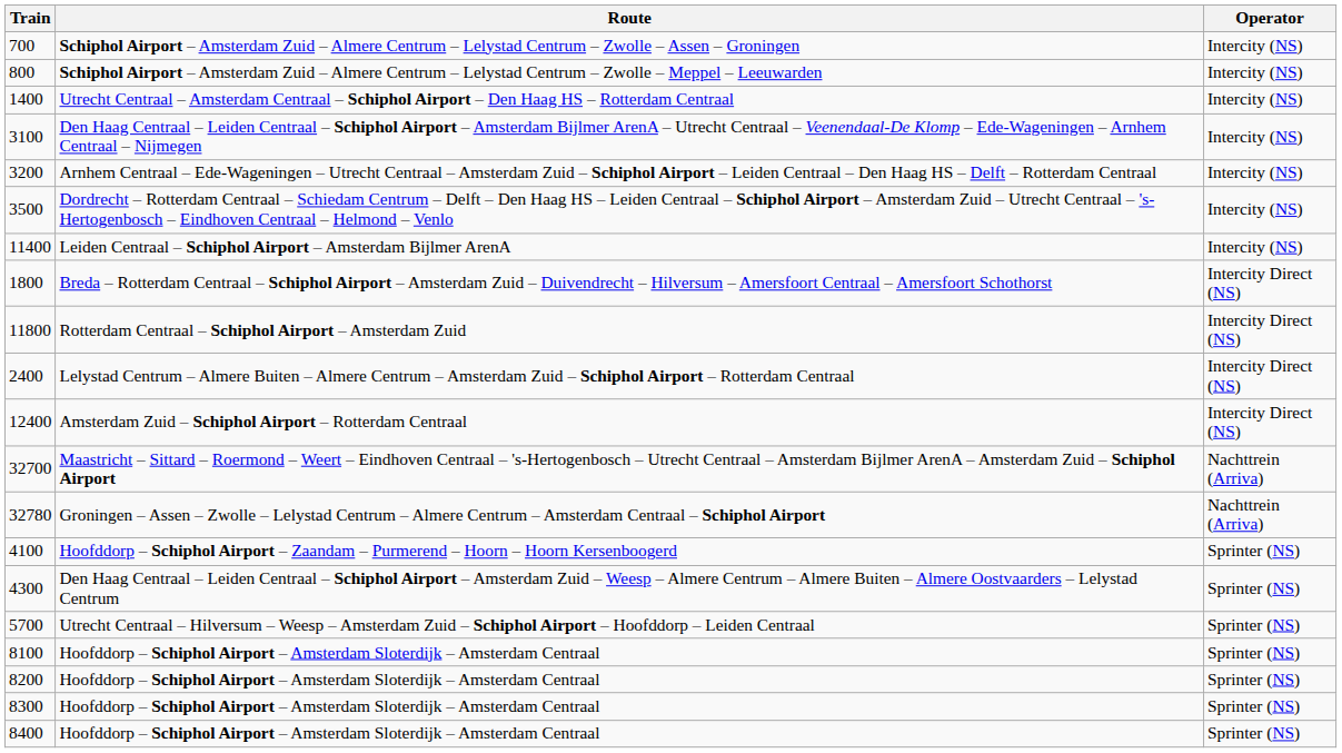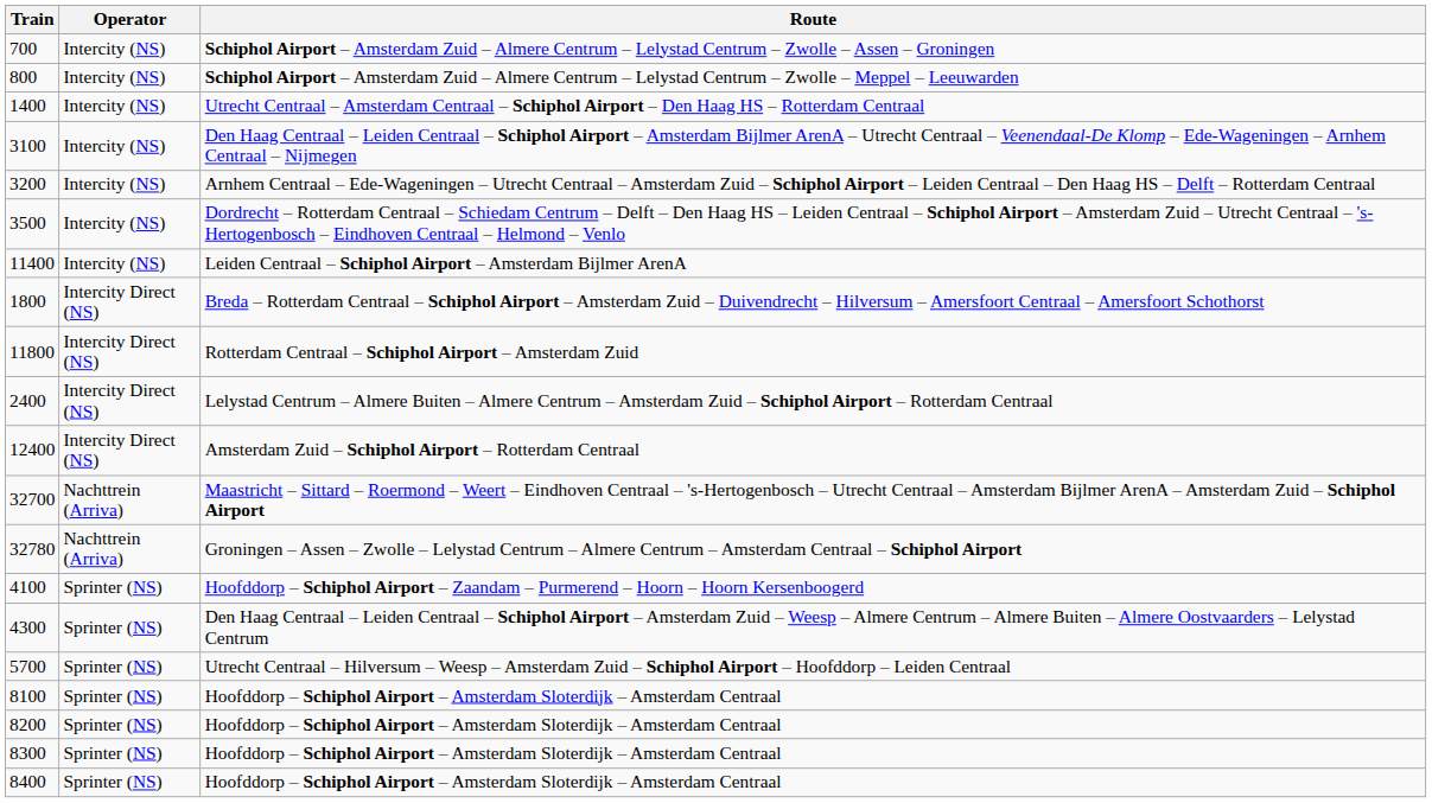 <table class="wikitable">
 <tr>
 <th>Train</th>
+<th>Operator</th>
 <th>Route</th>
-<th>Operator</th>
 </tr>
 <tr>
 <td>700</td>
+<td>Intercity (<a href='#'>NS</a>)</td>
 <td><strong>Schiphol Airport</strong> – <a href='#'>Amsterdam Zuid</a> – <a href='#'>Almere Centrum</a> – <a href='#'>Lelystad Centrum</a> – <a href='#'>Zwolle</a> – <a href='#'>Assen</a> – <a href='#'>Groningen</a></td>
-<td>Intercity (<a href='#'>NS</a>)</td>
 </tr>
 <tr>
 <td>800</td>
+<td>Intercity (<a href='#'>NS</a>)</td>
 <td><strong>Schiphol Airport</strong> – Amsterdam Zuid – Almere Centrum – Lelystad Centrum – Zwolle – <a href='#'>Meppel</a> – <a href='#'>Leeuwarden</a></td>
-<td>Intercity (<a href='#'>NS</a>)</td>
 </tr>
 <tr>
 <td>1400</td>
+<td>Intercity (<a href='#'>NS</a>)</td>
 <td><a href='#'>Utrecht Centraal</a> – <a href='#'>Amsterdam Centraal</a> – <strong>Schiphol Airport</strong> – <a href='#'>Den Haag HS</a> – <a href='#'>Rotterdam Centraal</a></td>
-<td>Intercity (<a href='#'>NS</a>)</td>
 </tr>
 <tr>
 <td>3100</td>
+<td>Intercity (<a href='#'>NS</a>)</td>
 <td><a href='#'>Den Haag Centraal</a> – <a href='#'>Leiden Centraal</a> – <strong>Schiphol Airport</strong> – <a href='#'>Amsterdam Bijlmer ArenA</a> – Utrecht Centraal – <em><a href='#'>Veenendaal-De Klomp</a> –</em> <a href='#'>Ede-Wageningen</a> – <a href='#'>Arnhem Centraal</a> – <a href='#'>Nijmegen</a></td>
-<td>Intercity (<a href='#'>NS</a>)</td>
 </tr>
 <tr>
 <td>3200</td>
+<td>Intercity (<a href='#'>NS</a>)</td>
 <td>Arnhem Centraal – Ede-Wageningen – Utrecht Centraal – Amsterdam Zuid – <strong>Schiphol Airport</strong> – Leiden Centraal – Den Haag HS – <a href='#'>Delft</a> – Rotterdam Centraal</td>
-<td>Intercity (<a href='#'>NS</a>)</td>
 </tr>
 <tr>
 <td>3500</td>
+<td>Intercity (<a href='#'>NS</a>)</td>
 <td><a href='#'>Dordrecht</a> – Rotterdam Centraal – <a href='#'>Schiedam Centrum</a> – Delft – Den Haag HS – Leiden Centraal – <strong>Schiphol Airport</strong> – Amsterdam Zuid – Utrecht Centraal – <a href='#'>'s-Hertogenbosch</a> – <a href='#'>Eindhoven Centraal</a> – <a href='#'>Helmond</a> – <a href='#'>Venlo</a></td>
-<td>Intercity (<a href='#'>NS</a>)</td>
 </tr>
 <tr>
 <td>11400</td>
+<td>Intercity (<a href='#'>NS</a>)</td>
 <td>Leiden Centraal – <strong>Schiphol Airport</strong> – Amsterdam Bijlmer ArenA</td>
-<td>Intercity (<a href='#'>NS</a>)</td>
 </tr>
 <tr>
 <td>1800</td>
+<td>Intercity Direct (<a href='#'>NS</a>)</td>
 <td><a href='#'>Breda</a> – Rotterdam Centraal – <strong>Schiphol Airport</strong> – Amsterdam Zuid – <a href='#'>Duivendrecht</a> – <a href='#'>Hilversum</a> – <a href='#'>Amersfoort Centraal</a> – <a href='#'>Amersfoort Schothorst</a></td>
-<td>Intercity Direct (<a href='#'>NS</a>)</td>
 </tr>
 <tr>
 <td>11800</td>
+<td>Intercity Direct (<a href='#'>NS</a>)</td>
 <td>Rotterdam Centraal – <strong>Schiphol Airport</strong> – Amsterdam Zuid</td>
-<td>Intercity Direct (<a href='#'>NS</a>)</td>
 </tr>
 <tr>
 <td>2400</td>
+<td>Intercity Direct (<a href='#'>NS</a>)</td>
 <td>Lelystad Centrum – Almere Buiten – Almere Centrum – Amsterdam Zuid – <strong>Schiphol Airport</strong> – Rotterdam Centraal</td>
-<td>Intercity Direct (<a href='#'>NS</a>)</td>
 </tr>
 <tr>
 <td>12400</td>
+<td>Intercity Direct (<a href='#'>NS</a>)</td>
 <td>Amsterdam Zuid – <strong>Schiphol Airport</strong> – Rotterdam Centraal</td>
-<td>Intercity Direct (<a href='#'>NS</a>)</td>
 </tr>
 <tr>
 <td>32700</td>
+<td>Nachttrein (<a href='#'>Arriva</a>)</td>
 <td><a href='#'>Maastricht</a> – <a href='#'>Sittard</a> – <a href='#'>Roermond</a> – <a href='#'>Weert</a> – Eindhoven Centraal – 's-Hertogenbosch – Utrecht Centraal – Amsterdam Bijlmer ArenA – Amsterdam Zuid – <strong>Schiphol Airport</strong></td>
-<td>Nachttrein (<a href='#'>Arriva</a>)</td>
 </tr>
 <tr>
 <td>32780</td>
+<td>Nachttrein (<a href='#'>Arriva</a>)</td>
 <td>Groningen – Assen – Zwolle – Lelystad Centrum – Almere Centrum – Amsterdam Centraal – <strong>Schiphol Airport</strong></td>
-<td>Nachttrein (<a href='#'>Arriva</a>)</td>
 </tr>
 <tr>
 <td>4100</td>
+<td>Sprinter (<a href='#'>NS</a>)</td>
 <td><a href='#'>Hoofddorp</a> – <strong>Schiphol Airport</strong> – <a href='#'>Zaandam</a> – <a href='#'>Purmerend</a> – <a href='#'>Hoorn</a> – <a href='#'>Hoorn Kersenboogerd</a></td>
-<td>Sprinter (<a href='#'>NS</a>)</td>
 </tr>
 <tr>
 <td>4300</td>
+<td>Sprinter (<a href='#'>NS</a>)</td>
 <td>Den Haag Centraal – Leiden Centraal – <strong>Schiphol Airport</strong> – Amsterdam Zuid – <a href='#'>Weesp</a> – Almere Centrum – Almere Buiten – <a href='#'>Almere Oostvaarders</a> – Lelystad Centrum</td>
-<td>Sprinter (<a href='#'>NS</a>)</td>
 </tr>
 <tr>
 <td>5700</td>
+<td>Sprinter (<a href='#'>NS</a>)</td>
 <td>Utrecht Centraal – Hilversum – Weesp – Amsterdam Zuid – <strong>Schiphol Airport</strong> – Hoofddorp – Leiden Centraal</td>
-<td>Sprinter (<a href='#'>NS</a>)</td>
 </tr>
 <tr>
 <td>8100</td>
+<td>Sprinter (<a href='#'>NS</a>)</td>
 <td>Hoofddorp – <strong>Schiphol Airport</strong> – <a href='#'>Amsterdam Sloterdijk</a> – Amsterdam Centraal</td>
-<td>Sprinter (<a href='#'>NS</a>)</td>
 </tr>
 <tr>
 <td>8200</td>
+<td>Sprinter (<a href='#'>NS</a>)</td>
 <td>Hoofddorp – <strong>Schiphol Airport</strong> – Amsterdam Sloterdijk – Amsterdam Centraal</td>
-<td>Sprinter (<a href='#'>NS</a>)</td>
 </tr>
 <tr>
 <td>8300</td>
+<td>Sprinter (<a href='#'>NS</a>)</td>
 <td>Hoofddorp – <strong>Schiphol Airport</strong> – Amsterdam Sloterdijk – Amsterdam Centraal</td>
-<td>Sprinter (<a href='#'>NS</a>)</td>
 </tr>
 <tr>
 <td>8400</td>
+<td>Sprinter (<a href='#'>NS</a>)</td>
 <td>Hoofddorp – <strong>Schiphol Airport</strong> – Amsterdam Sloterdijk – Amsterdam Centraal</td>
-<td>Sprinter (<a href='#'>NS</a>)</td>
 </tr>
 </table>
